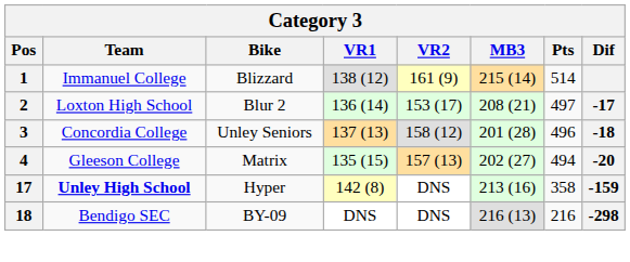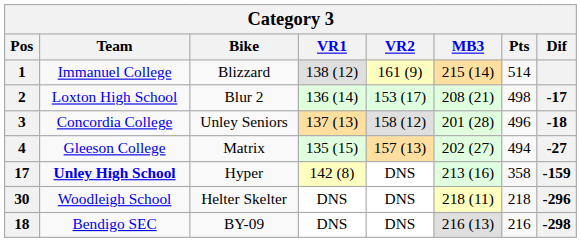 <table class="wikitable collapsible collapsed" style="font-size: 85%; text-align:center">
 <tr>
 <th colspan="8" width="500"><big>Category 3</big></th>
 </tr>
 <tr>
 <th valign="middle">Pos</th>
 <th valign="middle">Team</th>
 <th valign="middle">Bike</th>
 <th><a href='#'>VR1</a><br></th>
 <th><a href='#'>VR2</a><br></th>
 <th><a href='#'>MB3</a><br></th>
 <th valign="middle">Pts</th>
 <th valign="middle">Dif</th>
 </tr>
 <tr>
 <th>1</th>
 <td> <a href='#'>Immanuel College</a></td>
 <td>Blizzard</td>
 <td bgcolor="#dfdfdf">138 (12)</td>
 <td bgcolor="#FFFFBF">161 (9)</td>
 <td bgcolor="#ffdf9f">215 (14)</td>
 <td>514</td>
 <th></th>
 </tr>
 <tr>
 <th>2</th>
 <td> <a href='#'>Loxton High School</a></td>
 <td>Blur 2</td>
 <td bgcolor="#dfffdf">136 (14)</td>
 <td bgcolor="#dfffdf">153 (17)</td>
 <td bgcolor="#dfffdf">208 (21)</td>
-<td>497</td>
+<td>498</td>
 <th>-17</th>
 </tr>
 <tr>
 <th>3</th>
 <td> <a href='#'>Concordia College</a></td>
 <td>Unley Seniors</td>
 <td bgcolor="#ffdf9f">137 (13)</td>
 <td bgcolor="#dfdfdf">158 (12)</td>
 <td bgcolor="#dfffdf">201 (28)</td>
 <td>496</td>
 <th>-18</th>
 </tr>
 <tr>
 <th>4</th>
 <td> <a href='#'>Gleeson College</a></td>
 <td>Matrix</td>
 <td bgcolor="#dfffdf">135 (15)</td>
 <td bgcolor="#ffdf9f">157 (13)</td>
 <td bgcolor="#dfffdf">202 (27)</td>
 <td>494</td>
-<th>-20</th>
+<th>-27</th>
 </tr>
 <tr>
 <th>17</th>
 <td><strong> <a href='#'>Unley High School</a></strong></td>
 <td>Hyper</td>
 <td bgcolor="#FFFFBF">142 (8)</td>
 <td bgcolor="#ffffff">DNS</td>
 <td bgcolor="#dfffdf">213 (16)</td>
 <td>358</td>
 <th>-159</th>
 </tr>
 <tr>
+<th>30</th>
+<td> <a href='#'>Woodleigh School</a></td>
+<td>Helter Skelter</td>
+<td bgcolor="#ffffff">DNS</td>
+<td bgcolor="#ffffff">DNS</td>
+<td bgcolor="#FFFFBF">218 (11)</td>
+<td>218</td>
+<th>-296</th>
+</tr>
+<tr>
 <th>18</th>
 <td> <a href='#'>Bendigo SEC</a></td>
 <td>BY-09</td>
 <td bgcolor="#ffffff">DNS</td>
 <td bgcolor="#ffffff">DNS</td>
 <td bgcolor="#dfdfdf">216 (13)</td>
 <td>216</td>
 <th>-298</th>
 </tr>
 </table>
